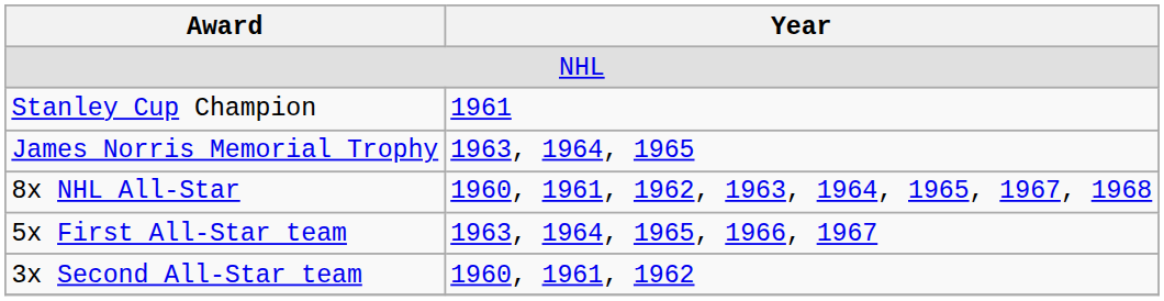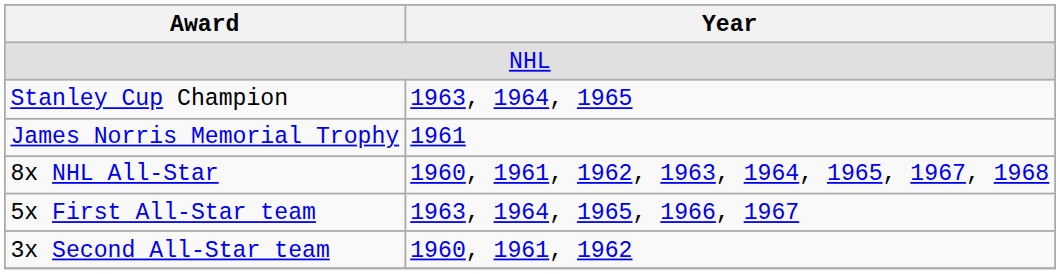 <table class="wikitable">
 <tr>
 <th>Award</th>
 <th>Year</th>
 </tr>
 <tr ALIGN="center" bgcolor="#e0e0e0">
 <td colspan="3"><a href='#'>NHL</a></td>
 </tr>
 <tr>
 <td><a href='#'>Stanley Cup</a> Champion</td>
-<td><a href='#'>1961</a></td>
+<td><a href='#'>1963</a>, <a href='#'>1964</a>, <a href='#'>1965</a></td>
 </tr>
 <tr>
 <td><a href='#'>James Norris Memorial Trophy</a></td>
-<td><a href='#'>1963</a>, <a href='#'>1964</a>, <a href='#'>1965</a></td>
+<td><a href='#'>1961</a></td>
 </tr>
 <tr>
 <td>8x <a href='#'>NHL All-Star</a></td>
 <td><a href='#'>1960</a>, <a href='#'>1961</a>, <a href='#'>1962</a>, <a href='#'>1963</a>, <a href='#'>1964</a>, <a href='#'>1965</a>, <a href='#'>1967</a>, <a href='#'>1968</a></td>
 </tr>
 <tr>
 <td>5x <a href='#'>First All-Star team</a></td>
 <td><a href='#'>1963</a>, <a href='#'>1964</a>, <a href='#'>1965</a>, <a href='#'>1966</a>, <a href='#'>1967</a></td>
 </tr>
 <tr>
 <td>3x <a href='#'>Second All-Star team</a></td>
 <td><a href='#'>1960</a>, <a href='#'>1961</a>, <a href='#'>1962</a></td>
 </tr>
 <tr>
 </tr>
 </table>
